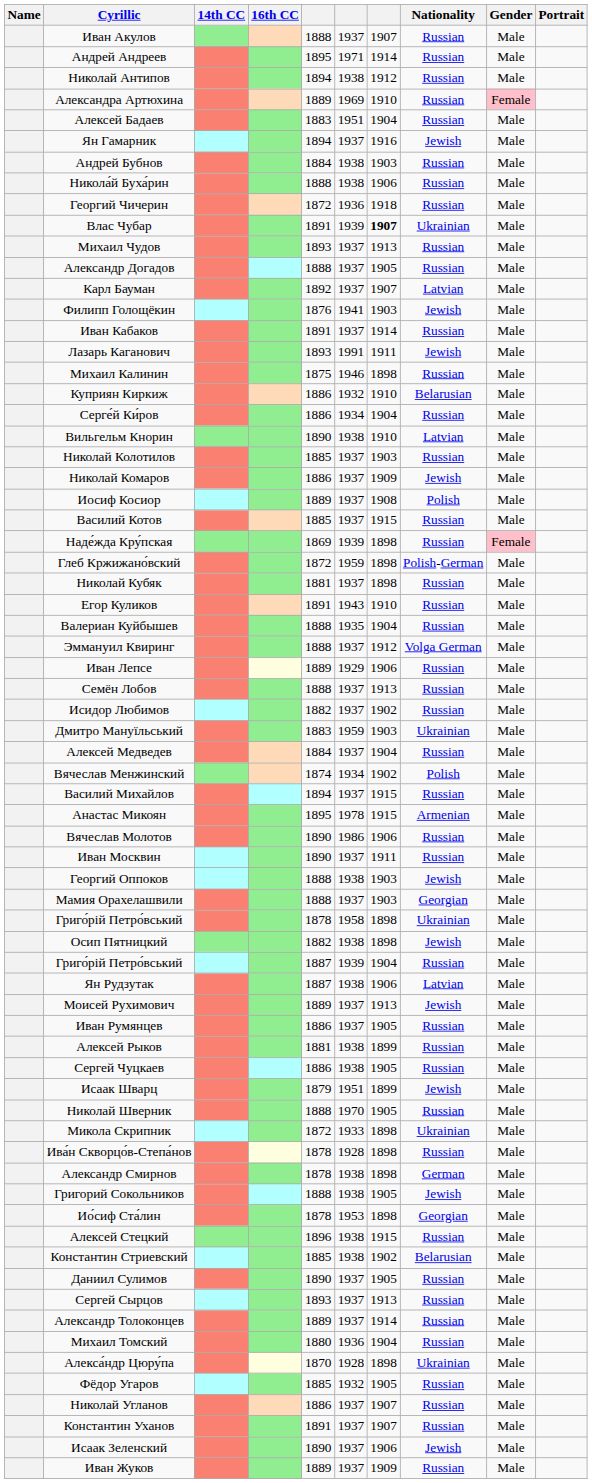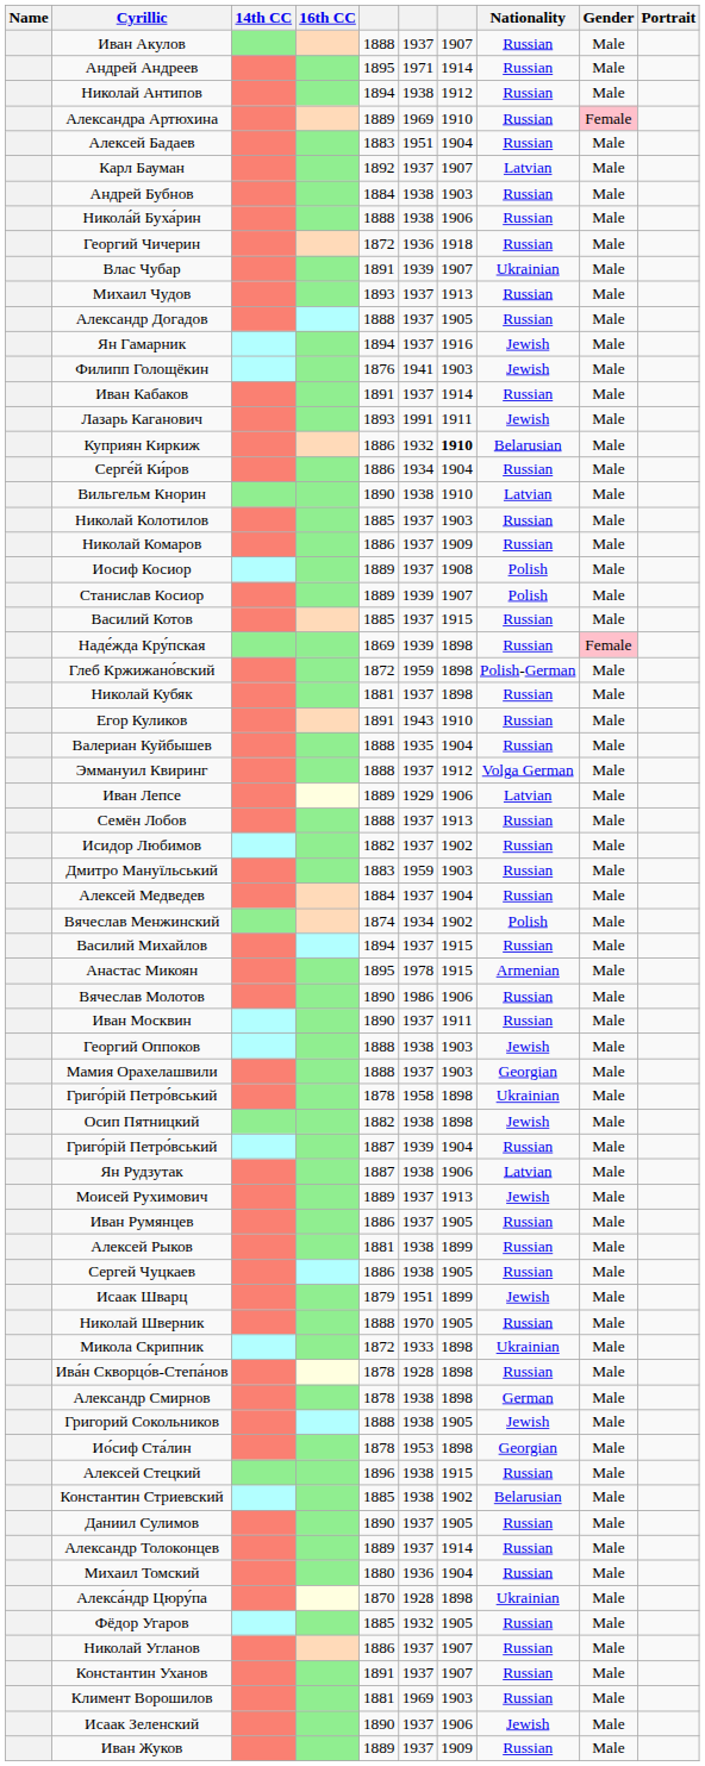 <table class="wikitable sortable" style=text-align:center>
 <tr>
 <th scope="col">Name</th>
 <th scope="col" class="unsortable"><a href='#'>Cyrillic</a></th>
 <th scope="col"><a href='#'>14th CC</a></th>
 <th scope="col"><a href='#'>16th CC</a></th>
 <th scope="col"></th>
 <th scope="col"></th>
 <th scope="col"></th>
 <th scope="col">Nationality</th>
 <th scope="col">Gender</th>
 <th scope="col" class="unsortable">Portrait</th>
 </tr>
 <tr>
 <th align="center" scope="row" style="font-weight:normal;"></th>
 <td>Иван Акулов</td>
 <td bgcolor = LightGreen></td>
 <td bgcolor = PeachPuff></td>
 <td>1888</td>
 <td>1937</td>
 <td>1907</td>
 <td><a href='#'>Russian</a></td>
 <td>Male</td>
 <td></td>
 </tr>
 <tr>
 <th align="center" scope="row" style="font-weight:normal;"></th>
 <td>Андрей Андреев</td>
 <td bgcolor = Salmon></td>
 <td bgcolor = LightGreen></td>
 <td>1895</td>
 <td>1971</td>
 <td>1914</td>
 <td><a href='#'>Russian</a></td>
 <td>Male</td>
 <td></td>
 </tr>
 <tr>
 <th align="center" scope="row" style="font-weight:normal;"></th>
 <td>Николай Антипов</td>
 <td bgcolor = Salmon></td>
 <td bgcolor = LightGreen></td>
 <td>1894</td>
 <td>1938</td>
 <td>1912</td>
 <td><a href='#'>Russian</a></td>
 <td>Male</td>
 <td></td>
 </tr>
 <tr>
 <th align="center" scope="row" style="font-weight:normal;"></th>
 <td>Александра Артюхина</td>
 <td bgcolor = Salmon></td>
 <td bgcolor = PeachPuff></td>
 <td>1889</td>
 <td>1969</td>
 <td>1910</td>
 <td><a href='#'>Russian</a></td>
 <td style="background: Pink">Female</td>
 <td></td>
 </tr>
 <tr>
 <th align="center" scope="row" style="font-weight:normal;"></th>
 <td>Алексей Бадаев</td>
 <td bgcolor = Salmon></td>
 <td bgcolor = LightGreen></td>
 <td>1883</td>
 <td>1951</td>
 <td>1904</td>
 <td><a href='#'>Russian</a></td>
 <td>Male</td>
 <td></td>
 </tr>
 <tr>
 <th align="center" scope="row" style="font-weight:normal;"></th>
-<td>Ян Гамарник</td>
-<td bgcolor = #B2FFFF></td>
+<td>Карл Бауман</td>
+<td bgcolor = Salmon></td>
 <td bgcolor = LightGreen></td>
-<td>1894</td>
+<td>1892</td>
 <td>1937</td>
-<td>1916</td>
-<td><a href='#'>Jewish</a></td>
+<td>1907</td>
+<td><a href='#'>Latvian</a></td>
 <td>Male</td>
 <td></td>
 </tr>
 <tr>
 <th align="center" scope="row" style="font-weight:normal;"></th>
 <td>Андрей Бубнов</td>
 <td bgcolor = Salmon></td>
 <td bgcolor = LightGreen></td>
 <td>1884</td>
 <td>1938</td>
 <td>1903</td>
 <td><a href='#'>Russian</a></td>
 <td>Male</td>
 <td></td>
 </tr>
 <tr>
 <th align="center" scope="row" style="font-weight:normal;"></th>
 <td>Никола́й Буха́рин</td>
 <td bgcolor = Salmon></td>
 <td bgcolor = LightGreen></td>
 <td>1888</td>
 <td>1938</td>
 <td>1906</td>
 <td><a href='#'>Russian</a></td>
 <td>Male</td>
 <td></td>
 </tr>
 <tr>
 <th align="center" scope="row" style="font-weight:normal;"></th>
 <td>Георгий Чичерин</td>
 <td bgcolor = Salmon></td>
 <td bgcolor = PeachPuff></td>
 <td>1872</td>
 <td>1936</td>
 <td>1918</td>
 <td><a href='#'>Russian</a></td>
 <td>Male</td>
 <td></td>
 </tr>
 <tr>
 <th align="center" scope="row" style="font-weight:normal;"></th>
 <td>Влас Чубар</td>
 <td bgcolor = Salmon></td>
 <td bgcolor = LightGreen></td>
 <td>1891</td>
 <td>1939</td>
-<td><strong>1907</strong></td>
+<td>1907</td>
 <td><a href='#'>Ukrainian</a></td>
 <td>Male</td>
 <td></td>
 </tr>
 <tr>
 <th align="center" scope="row" style="font-weight:normal;"></th>
 <td>Михаил Чудов</td>
 <td bgcolor = Salmon></td>
 <td bgcolor = LightGreen></td>
 <td>1893</td>
 <td>1937</td>
 <td>1913</td>
 <td><a href='#'>Russian</a></td>
 <td>Male</td>
 <td></td>
 </tr>
 <tr>
 <th align="center" scope="row" style="font-weight:normal;"></th>
 <td>Александр Догадов</td>
 <td bgcolor = Salmon></td>
 <td bgcolor = #B2FFFF></td>
 <td>1888</td>
 <td>1937</td>
 <td>1905</td>
 <td><a href='#'>Russian</a></td>
 <td>Male</td>
 <td></td>
 </tr>
 <tr>
 <th align="center" scope="row" style="font-weight:normal;"></th>
-<td>Карл Бауман</td>
-<td bgcolor = Salmon></td>
+<td>Ян Гамарник</td>
+<td bgcolor = #B2FFFF></td>
 <td bgcolor = LightGreen></td>
-<td>1892</td>
+<td>1894</td>
 <td>1937</td>
-<td>1907</td>
-<td><a href='#'>Latvian</a></td>
+<td>1916</td>
+<td><a href='#'>Jewish</a></td>
 <td>Male</td>
 <td></td>
 </tr>
 <tr>
 <th align="center" scope="row" style="font-weight:normal;"></th>
 <td>Филипп Голощёкин</td>
 <td bgcolor = #B2FFFF></td>
 <td bgcolor = LightGreen></td>
 <td>1876</td>
 <td>1941</td>
 <td>1903</td>
 <td><a href='#'>Jewish</a></td>
 <td>Male</td>
 <td></td>
 </tr>
 <tr>
 <th align="center" scope="row" style="font-weight:normal;"></th>
 <td>Иван Кабаков</td>
 <td bgcolor = Salmon></td>
 <td bgcolor = LightGreen></td>
 <td>1891</td>
 <td>1937</td>
 <td>1914</td>
 <td><a href='#'>Russian</a></td>
 <td>Male</td>
 <td></td>
 </tr>
 <tr>
 <th align="center" scope="row" style="font-weight:normal;"></th>
 <td>Лазарь Каганович</td>
 <td bgcolor = Salmon></td>
 <td bgcolor = LightGreen></td>
 <td>1893</td>
 <td>1991</td>
 <td>1911</td>
 <td><a href='#'>Jewish</a><br></td>
 <td>Male</td>
 <td></td>
 </tr>
 <tr>
 <th align="center" scope="row" style="font-weight:normal;"></th>
-<td>Михаил Калинин</td>
-<td bgcolor = Salmon></td>
-<td bgcolor = LightGreen></td>
-<td>1875</td>
-<td>1946</td>
-<td>1898</td>
-<td><a href='#'>Russian</a></td>
-<td>Male</td>
-<td></td>
-</tr>
-<tr>
-<th align="center" scope="row" style="font-weight:normal;"></th>
 <td>Куприян Киркиж</td>
 <td bgcolor = Salmon></td>
 <td bgcolor = PeachPuff></td>
 <td>1886</td>
 <td>1932</td>
-<td>1910</td>
+<td><strong>1910</strong></td>
 <td><a href='#'>Belarusian</a></td>
 <td>Male</td>
 <td></td>
 </tr>
 <tr>
 <th align="center" scope="row" style="font-weight:normal;"></th>
 <td>Серге́й Ки́ров</td>
 <td bgcolor = Salmon></td>
 <td bgcolor = LightGreen></td>
 <td>1886</td>
 <td>1934</td>
 <td>1904</td>
 <td><a href='#'>Russian</a></td>
 <td>Male</td>
 <td></td>
 </tr>
 <tr>
 <th align="center" scope="row" style="font-weight:normal;"></th>
 <td>Вильгельм Кнорин</td>
 <td bgcolor = LightGreen></td>
 <td bgcolor = LightGreen></td>
 <td>1890</td>
 <td>1938</td>
 <td>1910</td>
 <td><a href='#'>Latvian</a></td>
 <td>Male</td>
 <td></td>
 </tr>
 <tr>
 <th align="center" scope="row" style="font-weight:normal;"></th>
 <td>Николай Колотилов</td>
 <td bgcolor = Salmon></td>
 <td bgcolor = LightGreen></td>
 <td>1885</td>
 <td>1937</td>
 <td>1903</td>
 <td><a href='#'>Russian</a></td>
 <td>Male</td>
 <td></td>
 </tr>
 <tr>
 <th align="center" scope="row" style="font-weight:normal;"></th>
 <td>Николай Комаров</td>
 <td bgcolor = Salmon></td>
 <td bgcolor = LightGreen></td>
 <td>1886</td>
 <td>1937</td>
 <td>1909</td>
-<td><a href='#'>Jewish</a></td>
+<td><a href='#'>Russian</a></td>
 <td>Male</td>
 <td></td>
 </tr>
 <tr>
 <th align="center" scope="row" style="font-weight:normal;"></th>
 <td>Иосиф Косиор</td>
 <td bgcolor = #B2FFFF></td>
 <td bgcolor = LightGreen></td>
 <td>1889</td>
 <td>1937</td>
 <td>1908</td>
+<td><a href='#'>Polish</a></td>
+<td>Male</td>
+<td></td>
+</tr>
+<tr>
+<th align="center" scope="row" style="font-weight:normal;"></th>
+<td>Станислав Косиор</td>
+<td bgcolor = Salmon></td>
+<td bgcolor = LightGreen></td>
+<td>1889</td>
+<td>1939</td>
+<td>1907</td>
 <td><a href='#'>Polish</a></td>
 <td>Male</td>
 <td></td>
 </tr>
 <tr>
 <th align="center" scope="row" style="font-weight:normal;"></th>
 <td>Василий Котов</td>
 <td bgcolor = Salmon></td>
 <td bgcolor = PeachPuff></td>
 <td>1885</td>
 <td>1937</td>
 <td>1915</td>
 <td><a href='#'>Russian</a></td>
 <td>Male</td>
 <td></td>
 </tr>
 <tr>
 <th align="center" scope="row" style="font-weight:normal;"></th>
 <td>Наде́жда Кру́пская</td>
 <td bgcolor = LightGreen></td>
 <td bgcolor = LightGreen></td>
 <td>1869</td>
 <td>1939</td>
 <td>1898</td>
 <td><a href='#'>Russian</a></td>
 <td style="background: Pink">Female</td>
 <td></td>
 </tr>
 <tr>
 <th align="center" scope="row" style="font-weight:normal;"></th>
 <td>Глеб Кржижано́вский</td>
 <td bgcolor = Salmon></td>
 <td bgcolor = LightGreen></td>
 <td>1872</td>
 <td>1959</td>
 <td>1898</td>
 <td><a href='#'>Polish</a>-<a href='#'>German</a><br></td>
 <td>Male</td>
 <td></td>
 </tr>
 <tr>
 <th align="center" scope="row" style="font-weight:normal;"></th>
 <td>Николай Кубяк</td>
 <td bgcolor = Salmon></td>
 <td bgcolor = LightGreen></td>
 <td>1881</td>
 <td>1937</td>
 <td>1898</td>
 <td><a href='#'>Russian</a></td>
 <td>Male</td>
 <td></td>
 </tr>
 <tr>
 <th align="center" scope="row" style="font-weight:normal;"></th>
 <td>Егор Куликов</td>
 <td bgcolor = Salmon></td>
 <td bgcolor = PeachPuff></td>
 <td>1891</td>
 <td>1943</td>
 <td>1910</td>
 <td><a href='#'>Russian</a></td>
 <td>Male</td>
 <td></td>
 </tr>
 <tr>
 <th align="center" scope="row" style="font-weight:normal;"></th>
 <td>Валериан Куйбышев</td>
 <td bgcolor = Salmon></td>
 <td bgcolor = LightGreen></td>
 <td>1888</td>
 <td>1935</td>
 <td>1904</td>
 <td><a href='#'>Russian</a></td>
 <td>Male</td>
 <td></td>
 </tr>
 <tr>
 <th align="center" scope="row" style="font-weight:normal;"></th>
 <td>Эммануил Квиринг</td>
 <td bgcolor = Salmon></td>
 <td bgcolor = LightGreen></td>
 <td>1888</td>
 <td>1937</td>
 <td>1912</td>
 <td><a href='#'>Volga German</a></td>
 <td>Male</td>
 <td></td>
 </tr>
 <tr>
 <th align="center" scope="row" style="font-weight:normal;"></th>
 <td>Иван Лепсе</td>
 <td bgcolor = Salmon></td>
 <td bgcolor = LightYellow></td>
 <td>1889</td>
 <td>1929</td>
 <td>1906</td>
-<td><a href='#'>Russian</a></td>
+<td><a href='#'>Latvian</a></td>
 <td>Male</td>
 <td></td>
 </tr>
 <tr>
 <th align="center" scope="row" style="font-weight:normal;"></th>
 <td>Семён Лобов</td>
 <td bgcolor = Salmon></td>
 <td bgcolor = LightGreen></td>
 <td>1888</td>
 <td>1937</td>
 <td>1913</td>
 <td><a href='#'>Russian</a></td>
 <td>Male</td>
 <td></td>
 </tr>
 <tr>
 <th align="center" scope="row" style="font-weight:normal;"></th>
 <td>Исидор Любимов</td>
 <td bgcolor = #B2FFFF></td>
 <td bgcolor = LightGreen></td>
 <td>1882</td>
 <td>1937</td>
 <td>1902</td>
 <td><a href='#'>Russian</a></td>
 <td>Male</td>
 <td></td>
 </tr>
 <tr>
 <th align="center" scope="row" style="font-weight:normal;"></th>
 <td>Дмитро Мануїльський</td>
 <td bgcolor = Salmon></td>
 <td bgcolor = LightGreen></td>
 <td>1883</td>
 <td>1959</td>
 <td>1903</td>
-<td><a href='#'>Ukrainian</a></td>
+<td><a href='#'>Russian</a></td>
 <td>Male</td>
 <td></td>
 </tr>
 <tr>
 <th align="center" scope="row" style="font-weight:normal;"></th>
 <td>Алексей Медведев</td>
 <td bgcolor = Salmon></td>
 <td bgcolor = PeachPuff></td>
 <td>1884</td>
 <td>1937</td>
 <td>1904</td>
 <td><a href='#'>Russian</a></td>
 <td>Male</td>
 <td></td>
 </tr>
 <tr>
 <th align="center" scope="row" style="font-weight:normal;"></th>
 <td>Вячеслав Менжинский</td>
 <td bgcolor = LightGreen></td>
 <td bgcolor = PeachPuff></td>
 <td>1874</td>
 <td>1934</td>
 <td>1902</td>
 <td><a href='#'>Polish</a></td>
 <td>Male</td>
 <td></td>
 </tr>
 <tr>
 <th align="center" scope="row" style="font-weight:normal;"></th>
 <td>Василий Михайлов</td>
 <td bgcolor = Salmon></td>
 <td bgcolor = #B2FFFF></td>
 <td>1894</td>
 <td>1937</td>
 <td>1915</td>
 <td><a href='#'>Russian</a></td>
 <td>Male</td>
 <td></td>
 </tr>
 <tr>
 <th align="center" scope="row" style="font-weight:normal;"></th>
 <td>Анастас Микоян</td>
 <td bgcolor = Salmon></td>
 <td bgcolor = LightGreen></td>
 <td>1895</td>
 <td>1978</td>
 <td>1915</td>
 <td><a href='#'>Armenian</a></td>
 <td>Male</td>
 <td></td>
 </tr>
 <tr>
 <th align="center" scope="row" style="font-weight:normal;"></th>
 <td>Вячеслав Молотов</td>
 <td bgcolor = Salmon></td>
 <td bgcolor = LightGreen></td>
 <td>1890</td>
 <td>1986</td>
 <td>1906</td>
 <td><a href='#'>Russian</a></td>
 <td>Male</td>
 <td></td>
 </tr>
 <tr>
 <th align="center" scope="row" style="font-weight:normal;"></th>
 <td>Иван Москвин</td>
 <td bgcolor = #B2FFFF></td>
 <td bgcolor = LightGreen></td>
 <td>1890</td>
 <td>1937</td>
 <td>1911</td>
 <td><a href='#'>Russian</a></td>
 <td>Male</td>
 <td></td>
 </tr>
 <tr>
 <th align="center" scope="row" style="font-weight:normal;"></th>
 <td>Георгий Оппоков</td>
 <td bgcolor = #B2FFFF></td>
 <td bgcolor = LightGreen></td>
 <td>1888</td>
 <td>1938</td>
 <td>1903</td>
 <td><a href='#'>Jewish</a></td>
 <td>Male</td>
 <td></td>
 </tr>
 <tr>
 <th align="center" scope="row" style="font-weight:normal;"></th>
 <td>Мамия Орахелашвили</td>
 <td bgcolor = Salmon></td>
 <td bgcolor = LightGreen></td>
 <td>1888</td>
 <td>1937</td>
 <td>1903</td>
 <td><a href='#'>Georgian</a></td>
 <td>Male</td>
 <td></td>
 </tr>
 <tr>
 <th align="center" scope="row" style="font-weight:normal;"></th>
 <td>Григо́рій Петро́вський</td>
 <td bgcolor = Salmon></td>
 <td bgcolor = LightGreen></td>
 <td>1878</td>
 <td>1958</td>
 <td>1898</td>
 <td><a href='#'>Ukrainian</a></td>
 <td>Male</td>
 <td></td>
 </tr>
 <tr>
 <th align="center" scope="row" style="font-weight:normal;"></th>
 <td>Осип Пятницкий</td>
 <td bgcolor = LightGreen></td>
 <td bgcolor = LightGreen></td>
 <td>1882</td>
 <td>1938</td>
 <td>1898</td>
 <td><a href='#'>Jewish</a></td>
 <td>Male</td>
 <td></td>
 </tr>
 <tr>
 <th align="center" scope="row" style="font-weight:normal;"></th>
 <td>Григо́рій Петро́вський</td>
 <td bgcolor = #B2FFFF></td>
 <td bgcolor = LightGreen></td>
 <td>1887</td>
 <td>1939</td>
 <td>1904</td>
 <td><a href='#'>Russian</a></td>
 <td>Male</td>
 <td></td>
 </tr>
 <tr>
 <th align="center" scope="row" style="font-weight:normal;"></th>
 <td>Ян Рудзутак</td>
 <td bgcolor = Salmon></td>
 <td bgcolor = LightGreen></td>
 <td>1887</td>
 <td>1938</td>
 <td>1906</td>
 <td><a href='#'>Latvian</a></td>
 <td>Male</td>
 <td></td>
 </tr>
 <tr>
 <th align="center" scope="row" style="font-weight:normal;"></th>
 <td>Моисей Рухимович</td>
 <td bgcolor = Salmon></td>
 <td bgcolor = LightGreen></td>
 <td>1889</td>
 <td>1937</td>
 <td>1913</td>
 <td><a href='#'>Jewish</a></td>
 <td>Male</td>
 <td></td>
 </tr>
 <tr>
 <th align="center" scope="row" style="font-weight:normal;"></th>
 <td>Иван Румянцев</td>
 <td bgcolor = Salmon></td>
 <td bgcolor = LightGreen></td>
 <td>1886</td>
 <td>1937</td>
 <td>1905</td>
 <td><a href='#'>Russian</a></td>
 <td>Male</td>
 <td></td>
 </tr>
 <tr>
 <th align="center" scope="row" style="font-weight:normal;"></th>
 <td>Алексей Рыков</td>
 <td bgcolor = Salmon></td>
 <td bgcolor = LightGreen></td>
 <td>1881</td>
 <td>1938</td>
 <td>1899</td>
 <td><a href='#'>Russian</a></td>
 <td>Male</td>
 <td></td>
 </tr>
 <tr>
 <th align="center" scope="row" style="font-weight:normal;"></th>
 <td>Сергей Чуцкаев</td>
 <td bgcolor = Salmon></td>
 <td bgcolor = #B2FFFF></td>
 <td>1886</td>
 <td>1938</td>
 <td>1905</td>
 <td><a href='#'>Russian</a></td>
 <td>Male</td>
 <td></td>
 </tr>
 <tr>
 <th align="center" scope="row" style="font-weight:normal;"></th>
 <td>Исаак Шварц</td>
 <td bgcolor = Salmon></td>
 <td bgcolor = LightGreen></td>
 <td>1879</td>
 <td>1951</td>
 <td>1899</td>
 <td><a href='#'>Jewish</a></td>
 <td>Male</td>
 <td></td>
 </tr>
 <tr>
 <th align="center" scope="row" style="font-weight:normal;"></th>
 <td>Николай Шверник</td>
 <td bgcolor = Salmon></td>
 <td bgcolor = LightGreen></td>
 <td>1888</td>
 <td>1970</td>
 <td>1905</td>
 <td><a href='#'>Russian</a></td>
 <td>Male</td>
 <td></td>
 </tr>
 <tr>
 <th align="center" scope="row" style="font-weight:normal;"></th>
 <td>Микола Скрипник</td>
 <td bgcolor = #B2FFFF></td>
 <td bgcolor = LightGreen></td>
 <td>1872</td>
 <td>1933</td>
 <td>1898</td>
 <td><a href='#'>Ukrainian</a></td>
 <td>Male</td>
 <td></td>
 </tr>
 <tr>
 <th align="center" scope="row" style="font-weight:normal;"></th>
 <td>Ива́н Скворцо́в-Степа́нов</td>
 <td bgcolor = Salmon></td>
 <td bgcolor = LightYellow></td>
 <td>1878</td>
 <td>1928</td>
 <td>1898</td>
 <td><a href='#'>Russian</a></td>
 <td>Male</td>
 <td></td>
 </tr>
 <tr>
 <th align="center" scope="row" style="font-weight:normal;"></th>
 <td>Александр Смирнов</td>
 <td bgcolor = Salmon></td>
 <td bgcolor = LightGreen></td>
 <td>1878</td>
 <td>1938</td>
 <td>1898</td>
 <td><a href='#'>German</a></td>
 <td>Male</td>
 <td></td>
 </tr>
 <tr>
 <th align="center" scope="row" style="font-weight:normal;"></th>
 <td>Григорий Сокольников</td>
 <td bgcolor = Salmon></td>
 <td bgcolor = #B2FFFF></td>
 <td>1888</td>
 <td>1938</td>
 <td>1905</td>
 <td><a href='#'>Jewish</a></td>
 <td>Male</td>
 <td></td>
 </tr>
 <tr>
 <th align="center" scope="row" style="font-weight:normal;"></th>
 <td>Ио́сиф Ста́лин</td>
 <td bgcolor = Salmon></td>
 <td bgcolor = LightGreen></td>
 <td>1878</td>
 <td>1953</td>
 <td>1898</td>
 <td><a href='#'>Georgian</a></td>
 <td>Male</td>
 <td></td>
 </tr>
 <tr>
 <th align="center" scope="row" style="font-weight:normal;"></th>
 <td>Алексей Стецкий</td>
 <td bgcolor = LightGreen></td>
 <td bgcolor = LightGreen></td>
 <td>1896</td>
 <td>1938</td>
 <td>1915</td>
 <td><a href='#'>Russian</a></td>
 <td>Male</td>
 <td></td>
 </tr>
 <tr>
 <th align="center" scope="row" style="font-weight:normal;"></th>
 <td>Константин Стриевский</td>
 <td bgcolor = #B2FFFF></td>
 <td bgcolor = LightGreen></td>
 <td>1885</td>
 <td>1938</td>
 <td>1902</td>
 <td><a href='#'>Belarusian</a></td>
 <td>Male</td>
 <td></td>
 </tr>
 <tr>
 <th align="center" scope="row" style="font-weight:normal;"></th>
 <td>Даниил Сулимов</td>
 <td bgcolor = Salmon></td>
 <td bgcolor = LightGreen></td>
 <td>1890</td>
 <td>1937</td>
 <td>1905</td>
 <td><a href='#'>Russian</a></td>
 <td>Male</td>
 <td></td>
 </tr>
 <tr>
 <th align="center" scope="row" style="font-weight:normal;"></th>
-<td>Сергей Сырцов</td>
-<td bgcolor = #B2FFFF></td>
-<td bgcolor = LightGreen></td>
-<td>1893</td>
-<td>1937</td>
-<td>1913</td>
-<td><a href='#'>Russian</a></td>
-<td>Male</td>
-<td></td>
-</tr>
-<tr>
-<th align="center" scope="row" style="font-weight:normal;"></th>
 <td>Александр Толоконцев</td>
 <td bgcolor = Salmon></td>
 <td bgcolor = LightGreen></td>
 <td>1889</td>
 <td>1937</td>
 <td>1914</td>
 <td><a href='#'>Russian</a></td>
 <td>Male</td>
 <td></td>
 </tr>
 <tr>
 <th align="center" scope="row" style="font-weight:normal;"></th>
 <td>Михаил Томский</td>
 <td bgcolor = Salmon></td>
 <td bgcolor = LightGreen></td>
 <td>1880</td>
 <td>1936</td>
 <td>1904</td>
 <td><a href='#'>Russian</a></td>
 <td>Male</td>
 <td></td>
 </tr>
 <tr>
 <th align="center" scope="row" style="font-weight:normal;"></th>
 <td>Алекса́ндр Цюру́па</td>
 <td bgcolor = Salmon></td>
 <td bgcolor = LightYellow></td>
 <td>1870</td>
 <td>1928</td>
 <td>1898</td>
 <td><a href='#'>Ukrainian</a></td>
 <td>Male</td>
 <td></td>
 </tr>
 <tr>
 <th align="center" scope="row" style="font-weight:normal;"></th>
 <td>Фёдор Угаров</td>
 <td bgcolor = #B2FFFF></td>
 <td bgcolor = LightGreen></td>
 <td>1885</td>
 <td>1932</td>
 <td>1905</td>
 <td><a href='#'>Russian</a></td>
 <td>Male</td>
 <td></td>
 </tr>
 <tr>
 <th align="center" scope="row" style="font-weight:normal;"></th>
 <td>Николай Угланов</td>
 <td bgcolor = Salmon></td>
 <td bgcolor = PeachPuff></td>
 <td>1886</td>
 <td>1937</td>
 <td>1907</td>
 <td><a href='#'>Russian</a></td>
 <td>Male</td>
 <td></td>
 </tr>
 <tr>
 <th align="center" scope="row" style="font-weight:normal;"></th>
 <td>Константин Уханов</td>
 <td bgcolor = Salmon></td>
 <td bgcolor = LightGreen></td>
 <td>1891</td>
 <td>1937</td>
 <td>1907</td>
 <td><a href='#'>Russian</a></td>
 <td>Male</td>
 <td></td>
 </tr>
 <tr>
 <th align="center" scope="row" style="font-weight:normal;"></th>
+<td>Климент Ворошилов</td>
+<td bgcolor = Salmon></td>
+<td bgcolor = LightGreen></td>
+<td>1881</td>
+<td>1969</td>
+<td>1903</td>
+<td><a href='#'>Russian</a></td>
+<td>Male</td>
+<td></td>
+</tr>
+<tr>
+<th align="center" scope="row" style="font-weight:normal;"></th>
 <td>Исаак Зеленский</td>
 <td bgcolor = Salmon></td>
 <td bgcolor = LightGreen></td>
 <td>1890</td>
 <td>1937</td>
 <td>1906</td>
 <td><a href='#'>Jewish</a></td>
 <td>Male</td>
 <td></td>
 </tr>
 <tr>
 <th align="center" scope="row" style="font-weight:normal;"></th>
 <td>Иван Жуков</td>
 <td bgcolor = Salmon></td>
 <td bgcolor = LightGreen></td>
 <td>1889</td>
 <td>1937</td>
 <td>1909</td>
 <td><a href='#'>Russian</a></td>
 <td>Male</td>
 <td></td>
 </tr>
 </table>
